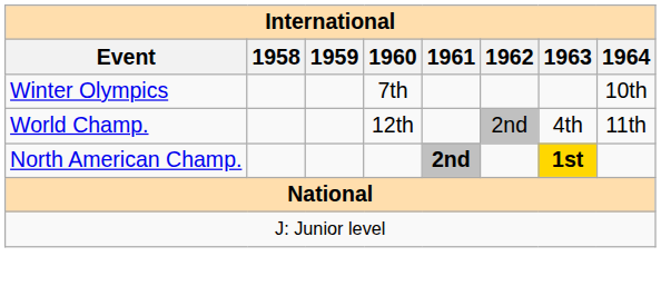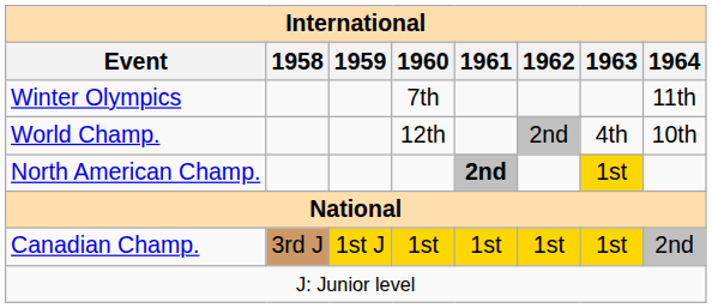 <table class="wikitable" style="text-align:center">
 <tr>
 <th style="background-color: #ffdead; " colspan=8 align=center>International</th>
 </tr>
 <tr>
 <th>Event</th>
 <th>1958</th>
 <th>1959</th>
 <th>1960</th>
 <th>1961</th>
 <th>1962</th>
 <th>1963</th>
 <th>1964</th>
 </tr>
 <tr>
 <td align=left><a href='#'>Winter Olympics</a></td>
 <td></td>
 <td></td>
 <td>7th</td>
 <td></td>
 <td></td>
 <td></td>
-<td>10th</td>
+<td>11th</td>
 </tr>
 <tr>
 <td align=left><a href='#'>World Champ.</a></td>
 <td></td>
 <td></td>
 <td>12th</td>
 <td></td>
 <td bgcolor=silver>2nd</td>
 <td>4th</td>
-<td>11th</td>
+<td>10th</td>
 </tr>
 <tr>
 <td align=left><a href='#'>North American Champ.</a></td>
 <td></td>
 <td></td>
 <td></td>
 <td bgcolor=silver><strong>2nd</strong></td>
 <td></td>
-<td bgcolor=gold><strong>1st</strong></td>
+<td bgcolor=gold>1st</td>
 <td></td>
 </tr>
 <tr>
 <th style="background-color: #ffdead; " colspan=8 align=center>National</th>
 </tr>
 <tr>
+<td align=left><a href='#'>Canadian Champ.</a></td>
+<td bgcolor=cc9966>3rd J</td>
+<td bgcolor=gold>1st J</td>
+<td bgcolor=gold>1st</td>
+<td bgcolor=gold>1st</td>
+<td bgcolor=gold>1st</td>
+<td bgcolor=gold>1st</td>
+<td bgcolor=silver>2nd</td>
+</tr>
+<tr>
 <td colspan=8 align=center><small> J: Junior level </small></td>
 </tr>
 </table>
